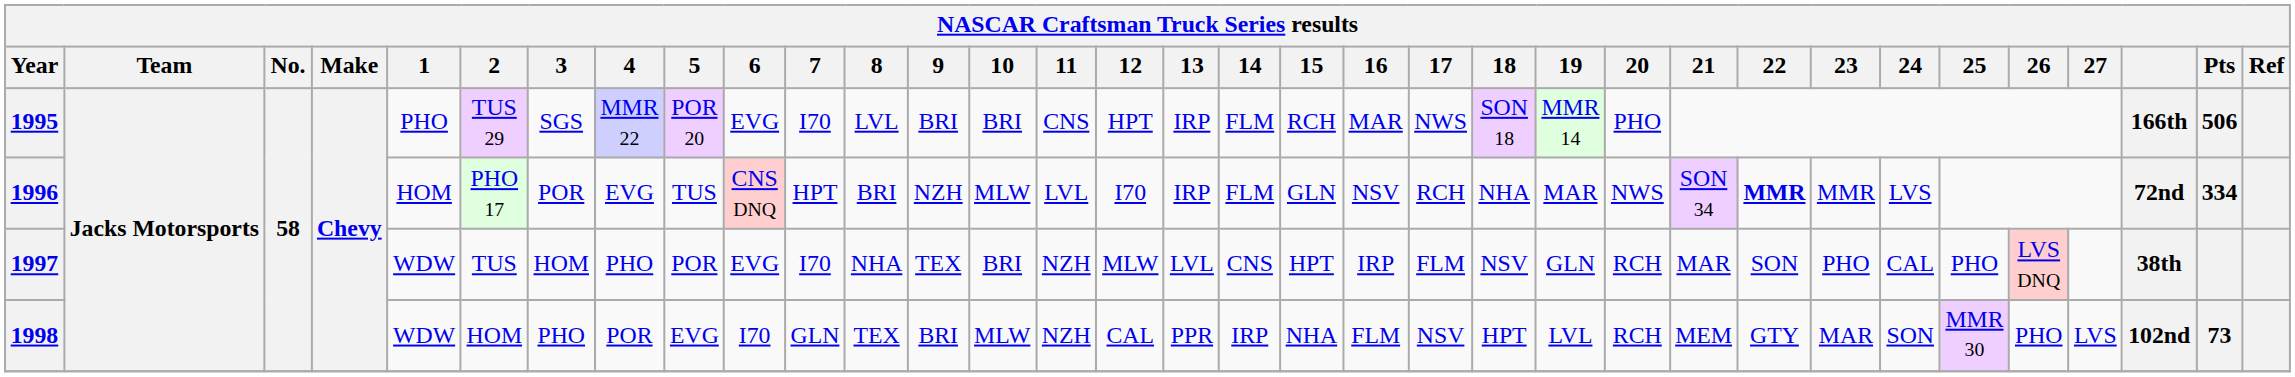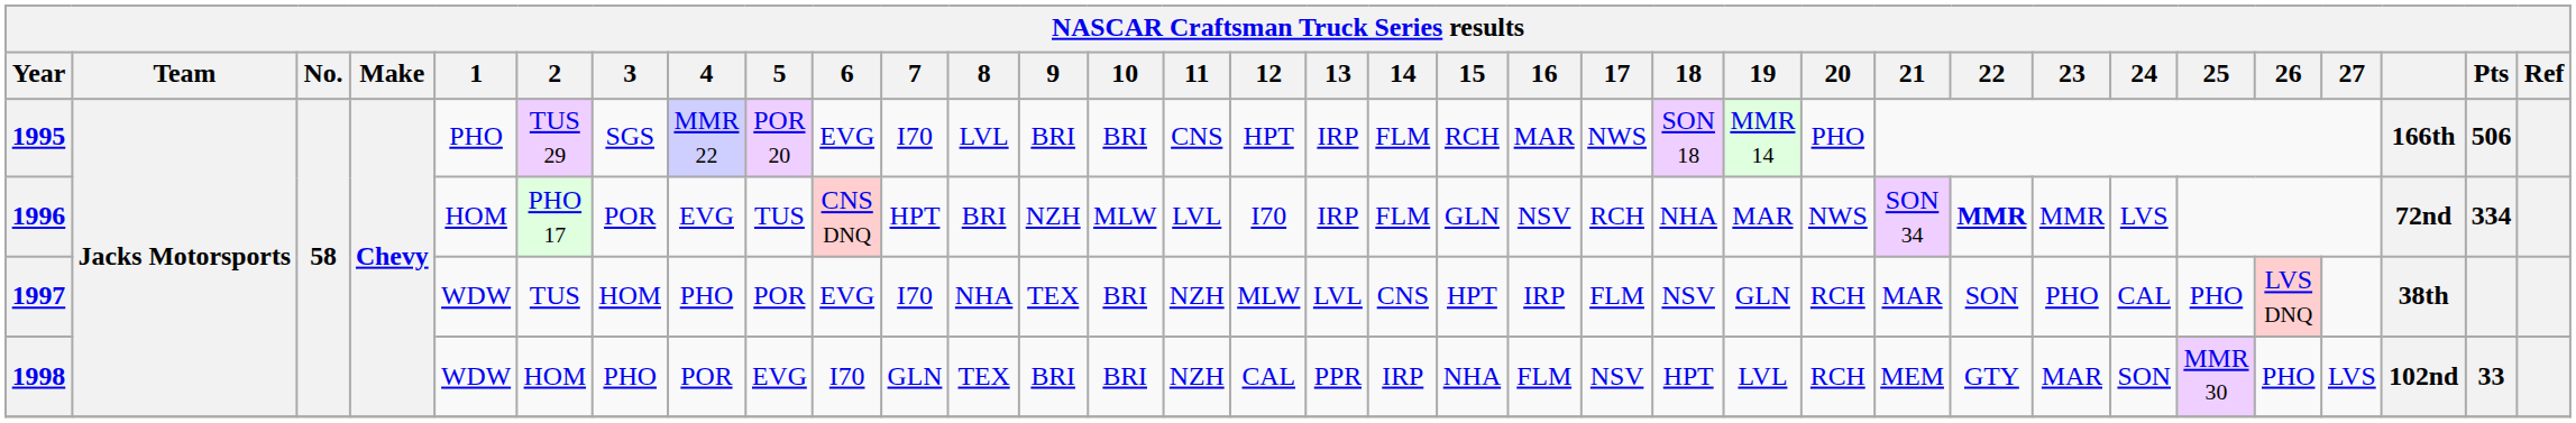 <table class="wikitable" style="text-align:center; font-size:75%">
 <tr>
 <th colspan=45><a href='#'>NASCAR Craftsman Truck Series</a> results</th>
 </tr>
 <tr>
 <th>Year</th>
 <th>Team</th>
 <th>No.</th>
 <th>Make</th>
 <th>1</th>
 <th>2</th>
 <th>3</th>
 <th>4</th>
 <th>5</th>
 <th>6</th>
 <th>7</th>
 <th>8</th>
 <th>9</th>
 <th>10</th>
 <th>11</th>
 <th>12</th>
 <th>13</th>
 <th>14</th>
 <th>15</th>
 <th>16</th>
 <th>17</th>
 <th>18</th>
 <th>19</th>
 <th>20</th>
 <th>21</th>
 <th>22</th>
 <th>23</th>
 <th>24</th>
 <th>25</th>
 <th>26</th>
 <th>27</th>
 <th></th>
 <th>Pts</th>
 <th>Ref</th>
 </tr>
 <tr>
 <th><a href='#'>1995</a></th>
 <th rowspan=4>Jacks Motorsports</th>
 <th rowspan=4>58</th>
 <th rowspan=4><a href='#'>Chevy</a></th>
 <td><a href='#'>PHO</a></td>
 <td style="background:#EFCFFF;"><a href='#'>TUS</a><br><small>29</small></td>
 <td><a href='#'>SGS</a></td>
 <td style="background:#CFCFFF;"><a href='#'>MMR</a><br><small>22</small></td>
 <td style="background:#EFCFFF;"><a href='#'>POR</a><br><small>20</small></td>
 <td><a href='#'>EVG</a></td>
 <td><a href='#'>I70</a></td>
 <td><a href='#'>LVL</a></td>
 <td><a href='#'>BRI</a></td>
 <td><a href='#'>BRI</a></td>
 <td><a href='#'>CNS</a></td>
 <td><a href='#'>HPT</a></td>
 <td><a href='#'>IRP</a></td>
 <td><a href='#'>FLM</a></td>
 <td><a href='#'>RCH</a></td>
 <td><a href='#'>MAR</a></td>
 <td><a href='#'>NWS</a></td>
 <td style="background:#EFCFFF;"><a href='#'>SON</a><br><small>18</small></td>
 <td style="background:#DFFFDF;"><a href='#'>MMR</a><br><small>14</small></td>
 <td><a href='#'>PHO</a></td>
 <td colspan=7></td>
 <th>166th</th>
 <th>506</th>
 <th></th>
 </tr>
 <tr>
 <th><a href='#'>1996</a></th>
 <td><a href='#'>HOM</a></td>
 <td style="background:#DFFFDF;"><a href='#'>PHO</a><br><small>17</small></td>
 <td><a href='#'>POR</a></td>
 <td><a href='#'>EVG</a></td>
 <td><a href='#'>TUS</a></td>
 <td style="background:#FFCFCF;"><a href='#'>CNS</a><br><small>DNQ</small></td>
 <td><a href='#'>HPT</a></td>
 <td><a href='#'>BRI</a></td>
 <td><a href='#'>NZH</a></td>
 <td><a href='#'>MLW</a></td>
 <td><a href='#'>LVL</a></td>
 <td><a href='#'>I70</a></td>
 <td><a href='#'>IRP</a></td>
 <td><a href='#'>FLM</a></td>
 <td><a href='#'>GLN</a></td>
 <td><a href='#'>NSV</a></td>
 <td><a href='#'>RCH</a></td>
 <td><a href='#'>NHA</a></td>
 <td><a href='#'>MAR</a></td>
 <td><a href='#'>NWS</a></td>
 <td style="background:#EFCFFF;"><a href='#'>SON</a><br><small>34</small></td>
 <td><strong><a href='#'>MMR</a></strong></td>
 <td><a href='#'>MMR</a></td>
 <td><a href='#'>LVS</a></td>
 <td colspan=3></td>
 <th>72nd</th>
 <th>334</th>
 <th></th>
 </tr>
 <tr>
 <th><a href='#'>1997</a></th>
 <td><a href='#'>WDW</a></td>
 <td><a href='#'>TUS</a></td>
 <td><a href='#'>HOM</a></td>
 <td><a href='#'>PHO</a></td>
 <td><a href='#'>POR</a></td>
 <td><a href='#'>EVG</a></td>
 <td><a href='#'>I70</a></td>
 <td><a href='#'>NHA</a></td>
 <td><a href='#'>TEX</a></td>
 <td><a href='#'>BRI</a></td>
 <td><a href='#'>NZH</a></td>
 <td><a href='#'>MLW</a></td>
 <td><a href='#'>LVL</a></td>
 <td><a href='#'>CNS</a></td>
 <td><a href='#'>HPT</a></td>
 <td><a href='#'>IRP</a></td>
 <td><a href='#'>FLM</a></td>
 <td><a href='#'>NSV</a></td>
 <td><a href='#'>GLN</a></td>
 <td><a href='#'>RCH</a></td>
 <td><a href='#'>MAR</a></td>
 <td><a href='#'>SON</a></td>
 <td><a href='#'>PHO</a></td>
 <td><a href='#'>CAL</a></td>
 <td><a href='#'>PHO</a></td>
 <td style="background:#FFCFCF;"><a href='#'>LVS</a><br><small>DNQ</small></td>
 <td></td>
 <th>38th</th>
 <th></th>
 <th></th>
 </tr>
 <tr>
 <th><a href='#'>1998</a></th>
 <td><a href='#'>WDW</a></td>
 <td><a href='#'>HOM</a></td>
 <td><a href='#'>PHO</a></td>
 <td><a href='#'>POR</a></td>
 <td><a href='#'>EVG</a></td>
 <td><a href='#'>I70</a></td>
 <td><a href='#'>GLN</a></td>
 <td><a href='#'>TEX</a></td>
 <td><a href='#'>BRI</a></td>
-<td><a href='#'>MLW</a></td>
+<td><a href='#'>BRI</a></td>
 <td><a href='#'>NZH</a></td>
 <td><a href='#'>CAL</a></td>
 <td><a href='#'>PPR</a></td>
 <td><a href='#'>IRP</a></td>
 <td><a href='#'>NHA</a></td>
 <td><a href='#'>FLM</a></td>
 <td><a href='#'>NSV</a></td>
 <td><a href='#'>HPT</a></td>
 <td><a href='#'>LVL</a></td>
 <td><a href='#'>RCH</a></td>
 <td><a href='#'>MEM</a></td>
 <td><a href='#'>GTY</a></td>
 <td><a href='#'>MAR</a></td>
 <td><a href='#'>SON</a></td>
 <td style="background:#EFCFFF;"><a href='#'>MMR</a><br><small>30</small></td>
 <td><a href='#'>PHO</a></td>
 <td><a href='#'>LVS</a></td>
 <th>102nd</th>
-<th>73</th>
+<th>33</th>
 <th></th>
 </tr>
 <tr>
 </tr>
 </table>
